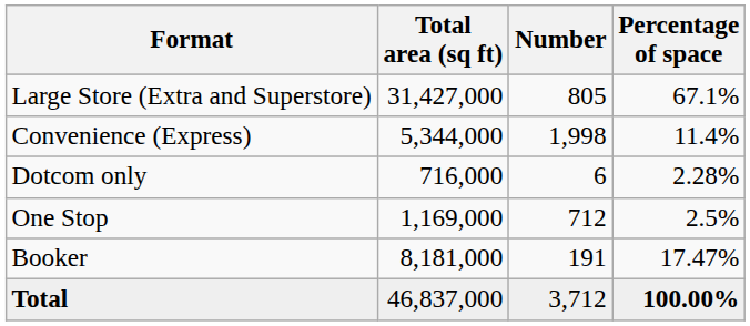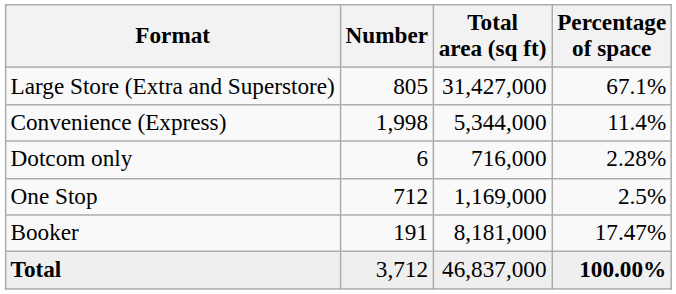 <table class="wikitable" style="margin:0 auto 0 auto">
 <tr>
 <th>Format</th>
+<th>Number</th>
 <th>Total<br>area (sq ft)</th>
-<th>Number</th>
 <th>Percentage<br>of space</th>
 </tr>
 <tr>
 <td>Large Store (Extra and Superstore)</td>
+<td style="text-align: right;">805</td>
 <td style="text-align: right;">31,427,000</td>
-<td style="text-align: right;">805</td>
 <td style="text-align: right;">67.1%</td>
 </tr>
 <tr>
 <td>Convenience (Express)</td>
+<td style="text-align: right;">1,998</td>
 <td style="text-align: right;">5,344,000</td>
-<td style="text-align: right;">1,998</td>
 <td style="text-align: right;">11.4%</td>
 </tr>
 <tr>
 <td>Dotcom only</td>
+<td style="text-align: right;">6</td>
 <td style="text-align: right;">716,000</td>
-<td style="text-align: right;">6</td>
 <td style="text-align: right;">2.28%</td>
 </tr>
 <tr>
 <td>One Stop</td>
+<td style="text-align: right;">712</td>
 <td style="text-align: right;">1,169,000</td>
-<td style="text-align: right;">712</td>
 <td style="text-align: right;">2.5%</td>
 </tr>
 <tr>
 <td>Booker</td>
+<td style="text-align: right;">191</td>
 <td style="text-align: right;">8,181,000</td>
-<td style="text-align: right;">191</td>
 <td style="text-align: right;">17.47%</td>
 </tr>
 <tr style="background:#efefef;">
 <td><strong>Total</strong></td>
+<td style="text-align: right;">3,712</td>
 <td style="text-align: right;">46,837,000</td>
-<td style="text-align: right;">3,712</td>
 <td style="text-align: right;"><strong>100.00%</strong></td>
 </tr>
 </table>
